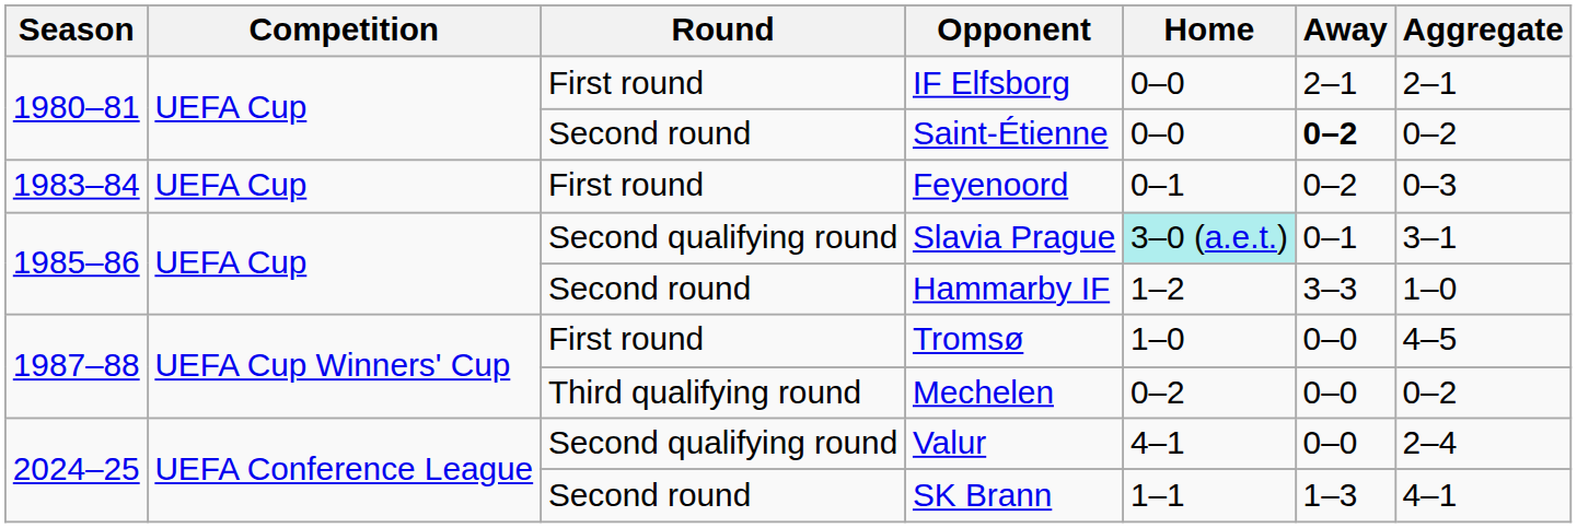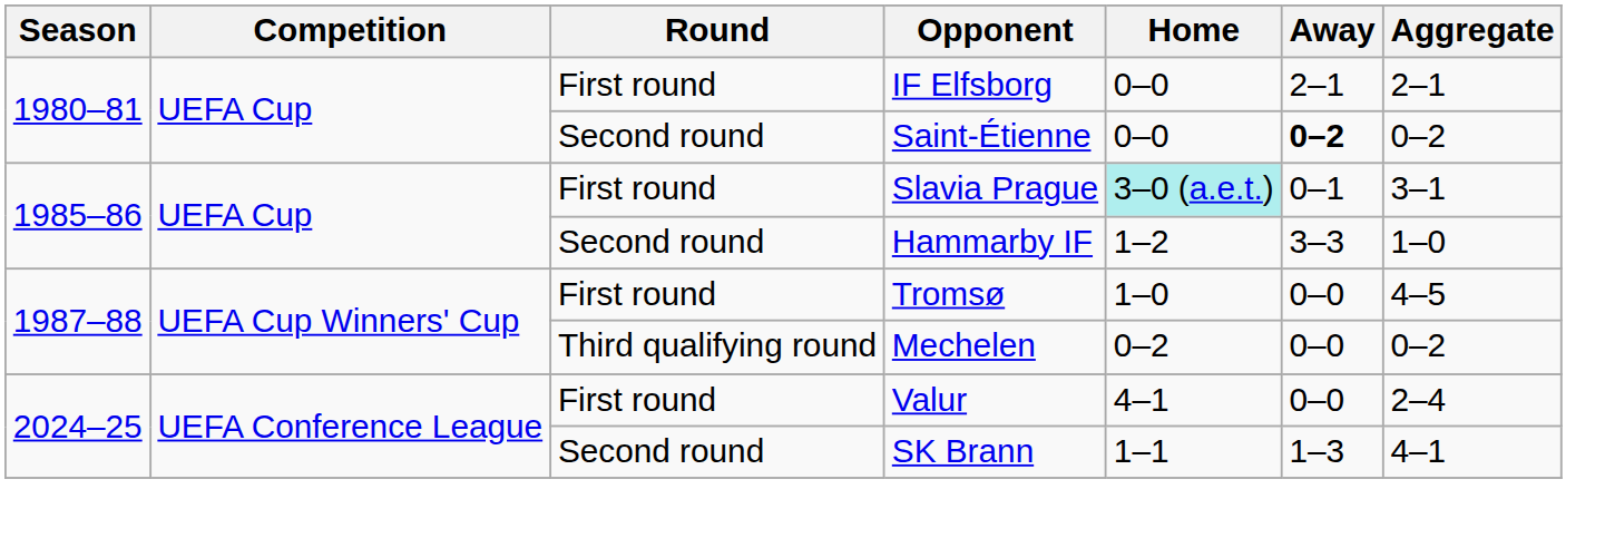 <table class="wikitable">
 <tr>
 <th>Season</th>
 <th>Competition</th>
 <th>Round</th>
 <th>Opponent</th>
 <th>Home</th>
 <th>Away</th>
 <th>Aggregate</th>
 </tr>
 <tr>
 <td rowspan=2><a href='#'>1980–81</a></td>
 <td rowspan=2><a href='#'>UEFA Cup</a></td>
 <td>First round</td>
 <td> <a href='#'>IF Elfsborg</a></td>
 <td align="centr">0–0</td>
 <td align="centr">2–1</td>
 <td align="centr">2–1</td>
 </tr>
 <tr>
 <td>Second round</td>
 <td> <a href='#'>Saint-Étienne</a></td>
 <td align="centr">0–0</td>
 <td align="centr"><strong>0–2</strong></td>
 <td align="centr">0–2</td>
 </tr>
 <tr>
-<td><a href='#'>1983–84</a></td>
-<td><a href='#'>UEFA Cup</a></td>
-<td>First round</td>
-<td> <a href='#'>Feyenoord</a></td>
-<td align="centr">0–1</td>
-<td align="centr">0–2</td>
-<td align="centr">0–3</td>
-</tr>
-<tr>
 <td rowspan=2><a href='#'>1985–86</a></td>
 <td rowspan=2><a href='#'>UEFA Cup</a></td>
-<td>Second qualifying round</td>
+<td>First round</td>
 <td> <a href='#'>Slavia Prague</a></td>
 <td align="centr" style="background: paleturquoise;">3–0 (<a href='#'>a.e.t.</a>)</td>
 <td align="centr">0–1</td>
 <td align="centr">3–1</td>
 </tr>
 <tr>
 <td>Second round</td>
 <td> <a href='#'>Hammarby IF</a></td>
 <td align="centr">1–2</td>
 <td align="centr">3–3</td>
 <td align="centr">1–0</td>
 </tr>
 <tr>
 <td rowspan=2><a href='#'>1987–88</a></td>
 <td rowspan=2><a href='#'>UEFA Cup Winners' Cup</a></td>
 <td>First round</td>
 <td> <a href='#'>Tromsø</a></td>
 <td align="centr">1–0</td>
 <td align="centr">0–0</td>
 <td align="centr">4–5</td>
 </tr>
 <tr>
 <td>Third qualifying round</td>
 <td> <a href='#'>Mechelen</a></td>
 <td align="centr">0–2</td>
 <td align="centr">0–0</td>
 <td align="centr">0–2</td>
 </tr>
 <tr>
 <td rowspan=2><a href='#'>2024–25</a></td>
 <td rowspan=2><a href='#'>UEFA Conference League</a></td>
-<td>Second qualifying round</td>
+<td>First round</td>
 <td> <a href='#'>Valur</a></td>
 <td align="centr">4–1</td>
 <td align="centr">0–0</td>
 <td align="centr">2–4</td>
 </tr>
 <tr>
 <td>Second round</td>
 <td> <a href='#'>SK Brann</a></td>
 <td align="centr">1–1</td>
 <td align="centr">1–3</td>
 <td align="centr">4–1</td>
 </tr>
 </table>
